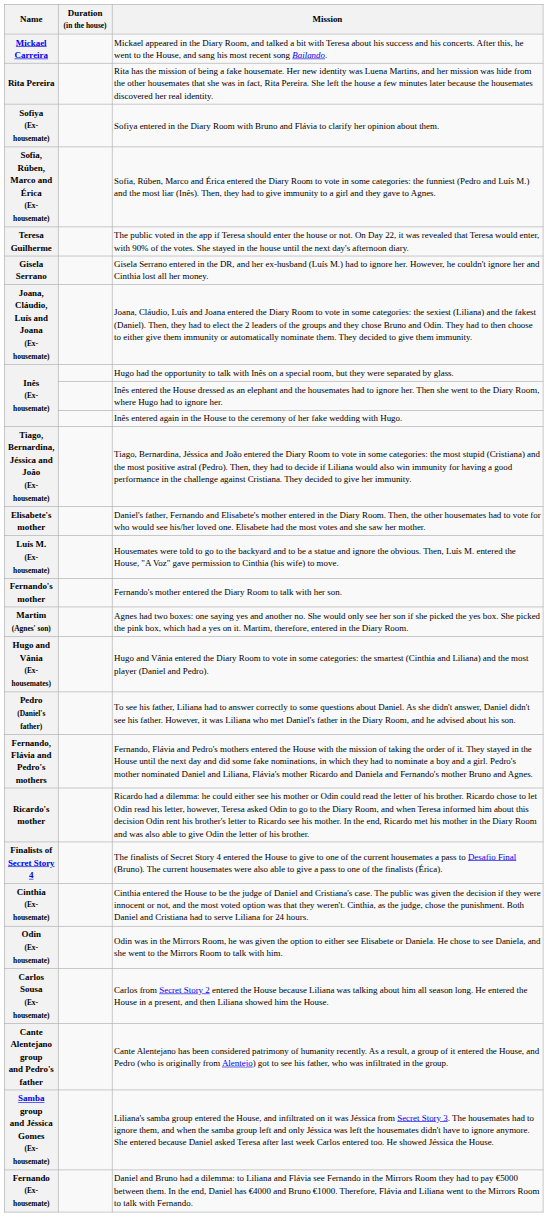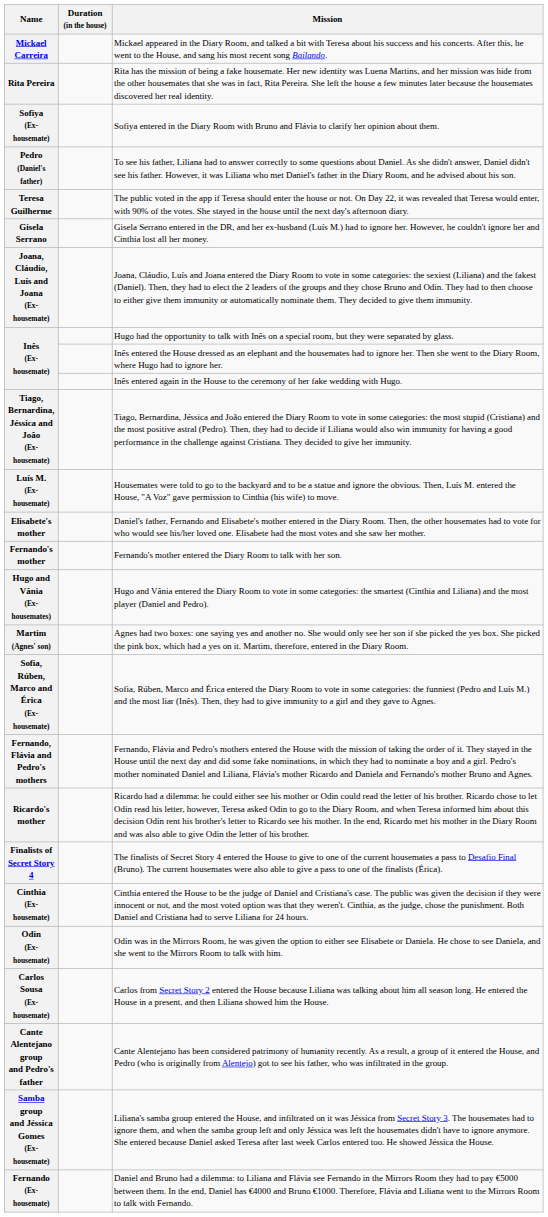 <table class="wikitable" style="font-size:90%; line-height:20px">
 <tr>
 <th style="width:10%">Name</th>
 <th style="width:10%">Duration<br><small>(in the house)</small></th>
 <th style="width:80%">Mission</th>
 </tr>
 <tr>
 <th><a href='#'>Mickael Carreira</a></th>
 <td></td>
 <td>Mickael appeared in the Diary Room, and talked a bit with Teresa about his success and his concerts. After this, he went to the House, and sang his most recent song <em><a href='#'>Bailando</a></em>.</td>
 </tr>
 <tr>
 <th>Rita Pereira</th>
 <td></td>
 <td>Rita has the mission of being a fake housemate. Her new identity was Luena Martins, and her mission was hide from the other housemates that she was in fact, Rita Pereira. She left the house a few minutes later because the housemates discovered her real identity.</td>
 </tr>
 <tr>
 <th>Sofiya<br><small>(Ex-housemate)</small></th>
 <td></td>
 <td>Sofiya entered in the Diary Room with Bruno and Flávia to clarify her opinion about them.</td>
 </tr>
 <tr>
-<th>Sofia, Rúben, Marco and Érica<br><small>(Ex-housemate)</small></th>
+<th>Pedro<br><small>(Daniel's father)</small></th>
 <td></td>
-<td>Sofia, Rúben, Marco and Érica entered the Diary Room to vote in some categories: the funniest (Pedro and Luís M.) and the most liar (Inês). Then, they had to give immunity to a girl and they gave to Agnes.</td>
+<td>To see his father, Liliana had to answer correctly to some questions about Daniel. As she didn't answer, Daniel didn't see his father. However, it was Liliana who met Daniel's father in the Diary Room, and he advised about his son.</td>
 </tr>
 <tr>
 <th>Teresa Guilherme</th>
 <td></td>
 <td>The public voted in the app if Teresa should enter the house or not. On Day 22, it was revealed that Teresa would enter, with 90% of the votes. She stayed in the house until the next day's afternoon diary.</td>
 </tr>
 <tr>
 <th>Gisela Serrano</th>
 <td></td>
 <td>Gisela Serrano entered in the DR, and her ex-husband (Luís M.) had to ignore her. However, he couldn't ignore her and Cinthia lost all her money.</td>
 </tr>
 <tr>
 <th>Joana, Cláudio, Luís and Joana<br><small>(Ex-housemate)</small></th>
 <td></td>
 <td>Joana, Cláudio, Luís and Joana entered the Diary Room to vote in some categories: the sexiest (Liliana) and the fakest (Daniel). Then, they had to elect the 2 leaders of the groups and they chose Bruno and Odin. They had to then choose to either give them immunity or automatically nominate them. They decided to give them immunity.</td>
 </tr>
 <tr>
 <th rowspan="3">Inês<br><small>(Ex-housemate)</small></th>
 <td></td>
 <td>Hugo had the opportunity to talk with Inês on a special room, but they were separated by glass.</td>
 </tr>
 <tr>
 <td></td>
 <td>Inês entered the House dressed as an elephant and the housemates had to ignore her. Then she went to the Diary Room, where Hugo had to ignore her.</td>
 </tr>
 <tr>
 <td></td>
 <td>Inês entered again in the House to the ceremony of her fake wedding with Hugo.</td>
 </tr>
 <tr>
 <th>Tiago, Bernardina, Jéssica and João<br><small>(Ex-housemate)</small></th>
 <td></td>
 <td>Tiago, Bernardina, Jéssica and João entered the Diary Room to vote in some categories: the most stupid (Cristiana) and the most positive astral (Pedro). Then, they had to decide if Liliana would also win immunity for having a good performance in the challenge against Cristiana. They decided to give her immunity.</td>
 </tr>
 <tr>
+<th>Luís M.<br><small>(Ex-housemate)</small></th>
+<td></td>
+<td>Housemates were told to go to the backyard and to be a statue and ignore the obvious. Then, Luís M. entered the House, "A Voz" gave permission to Cinthia (his wife) to move.</td>
+</tr>
+<tr>
 <th>Elisabete's mother</th>
 <td></td>
 <td>Daniel's father, Fernando and Elisabete's mother entered in the Diary Room. Then, the other housemates had to vote for who would see his/her loved one. Elisabete had the most votes and she saw her mother.</td>
-</tr>
-<tr>
-<th>Luís M.<br><small>(Ex-housemate)</small></th>
-<td></td>
-<td>Housemates were told to go to the backyard and to be a statue and ignore the obvious. Then, Luís M. entered the House, "A Voz" gave permission to Cinthia (his wife) to move.</td>
 </tr>
 <tr>
 <th>Fernando's mother</th>
 <td></td>
 <td>Fernando's mother entered the Diary Room to talk with her son.</td>
 </tr>
 <tr>
+<th>Hugo and Vânia<br><small>(Ex-housemates)</small></th>
+<td></td>
+<td>Hugo and Vânia entered the Diary Room to vote in some categories: the smartest (Cinthia and Liliana) and the most player (Daniel and Pedro).</td>
+</tr>
+<tr>
 <th>Martim<br><small>(Agnes' son)</small></th>
 <td></td>
 <td>Agnes had two boxes: one saying yes and another no. She would only see her son if she picked the yes box. She picked the pink box, which had a yes on it. Martim, therefore, entered in the Diary Room.</td>
 </tr>
 <tr>
-<th>Hugo and Vânia<br><small>(Ex-housemates)</small></th>
+<th>Sofia, Rúben, Marco and Érica<br><small>(Ex-housemate)</small></th>
 <td></td>
-<td>Hugo and Vânia entered the Diary Room to vote in some categories: the smartest (Cinthia and Liliana) and the most player (Daniel and Pedro).</td>
-</tr>
-<tr>
-<th>Pedro<br><small>(Daniel's father)</small></th>
-<td></td>
-<td>To see his father, Liliana had to answer correctly to some questions about Daniel. As she didn't answer, Daniel didn't see his father. However, it was Liliana who met Daniel's father in the Diary Room, and he advised about his son.</td>
+<td>Sofia, Rúben, Marco and Érica entered the Diary Room to vote in some categories: the funniest (Pedro and Luís M.) and the most liar (Inês). Then, they had to give immunity to a girl and they gave to Agnes.</td>
 </tr>
 <tr>
 <th>Fernando, Flávia and Pedro's mothers</th>
 <td></td>
 <td>Fernando, Flávia and Pedro's mothers entered the House with the mission of taking the order of it. They stayed in the House until the next day and did some fake nominations, in which they had to nominate a boy and a girl. Pedro's mother nominated Daniel and Liliana, Flávia's mother Ricardo and Daniela and Fernando's mother Bruno and Agnes.</td>
 </tr>
 <tr>
 <th>Ricardo's mother</th>
 <td></td>
 <td>Ricardo had a dilemma: he could either see his mother or Odin could read the letter of his brother. Ricardo chose to let Odin read his letter, however, Teresa asked Odin to go to the Diary Room, and when Teresa informed him about this decision Odin rent his brother's letter to Ricardo see his mother. In the end, Ricardo met his mother in the Diary Room and was also able to give Odin the letter of his brother.</td>
 </tr>
 <tr>
 <th>Finalists of<br><a href='#'>Secret Story 4</a></th>
 <td></td>
 <td>The finalists of Secret Story 4 entered the House to give to one of the current housemates a pass to <a href='#'>Desafio Final</a> (Bruno). The current housemates were also able to give a pass to one of the finalists (Érica).</td>
 </tr>
 <tr>
 <th>Cinthia<br><small>(Ex-housemate)</small></th>
 <td></td>
 <td>Cinthia entered the House to be the judge of Daniel and Cristiana's case. The public was given the decision if they were innocent or not, and the most voted option was that they weren't. Cinthia, as the judge, chose the punishment. Both Daniel and Cristiana had to serve Liliana for 24 hours.</td>
 </tr>
 <tr>
 <th>Odin<br><small>(Ex-housemate)</small></th>
 <td></td>
 <td>Odin was in the Mirrors Room, he was given the option to either see Elisabete or Daniela. He chose to see Daniela, and she went to the Mirrors Room to talk with him.</td>
 </tr>
 <tr>
 <th>Carlos Sousa<br><small>(Ex-housemate)</small></th>
 <td></td>
 <td>Carlos from <a href='#'>Secret Story 2</a> entered the House because Liliana was talking about him all season long. He entered the House in a present, and then Liliana showed him the House.</td>
 </tr>
 <tr>
 <th>Cante Alentejano group<br>and Pedro's father</th>
 <td></td>
 <td>Cante Alentejano has been considered patrimony of humanity recently. As a result, a group of it entered the House, and Pedro (who is originally from <a href='#'>Alentejo</a>) got to see his father, who was infiltrated in the group.</td>
 </tr>
 <tr>
 <th><a href='#'>Samba</a> group<br>and Jéssica Gomes<br><small>(Ex-housemate)</small></th>
 <td></td>
 <td>Liliana's samba group entered the House, and infiltrated on it was Jéssica from <a href='#'>Secret Story 3</a>. The housemates had to ignore them, and when the samba group left and only Jéssica was left the housemates didn't have to ignore anymore. She entered because Daniel asked Teresa after last week Carlos entered too. He showed Jéssica the House.</td>
 </tr>
 <tr>
 <th>Fernando<br><small>(Ex-housemate)</small></th>
 <td></td>
 <td>Daniel and Bruno had a dilemma: to Liliana and Flávia see Fernando in the Mirrors Room they had to pay €5000 between them. In the end, Daniel has €4000 and Bruno €1000. Therefore, Flávia and Liliana went to the Mirrors Room to talk with Fernando.</td>
 </tr>
 </table>
